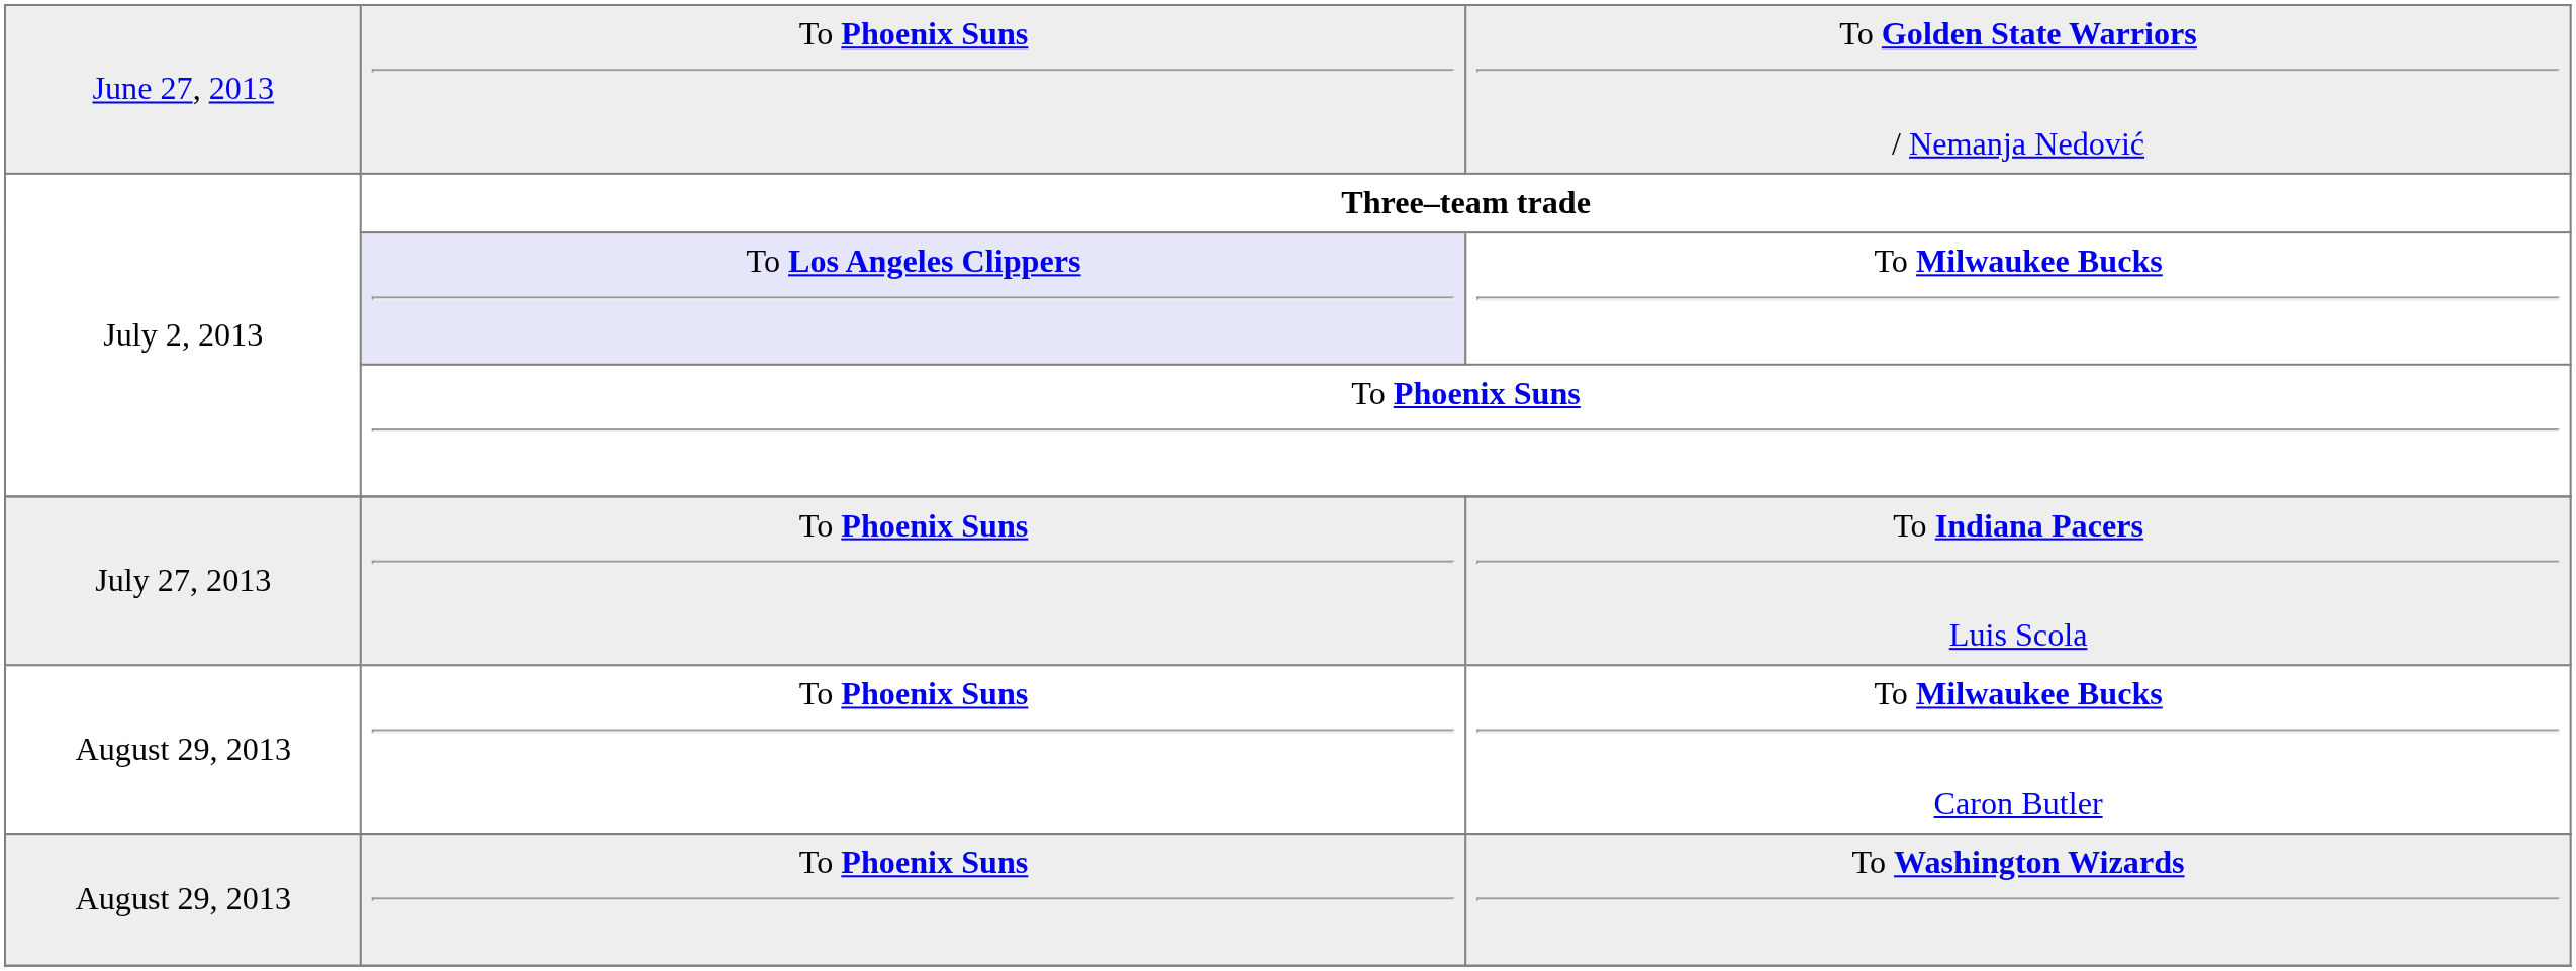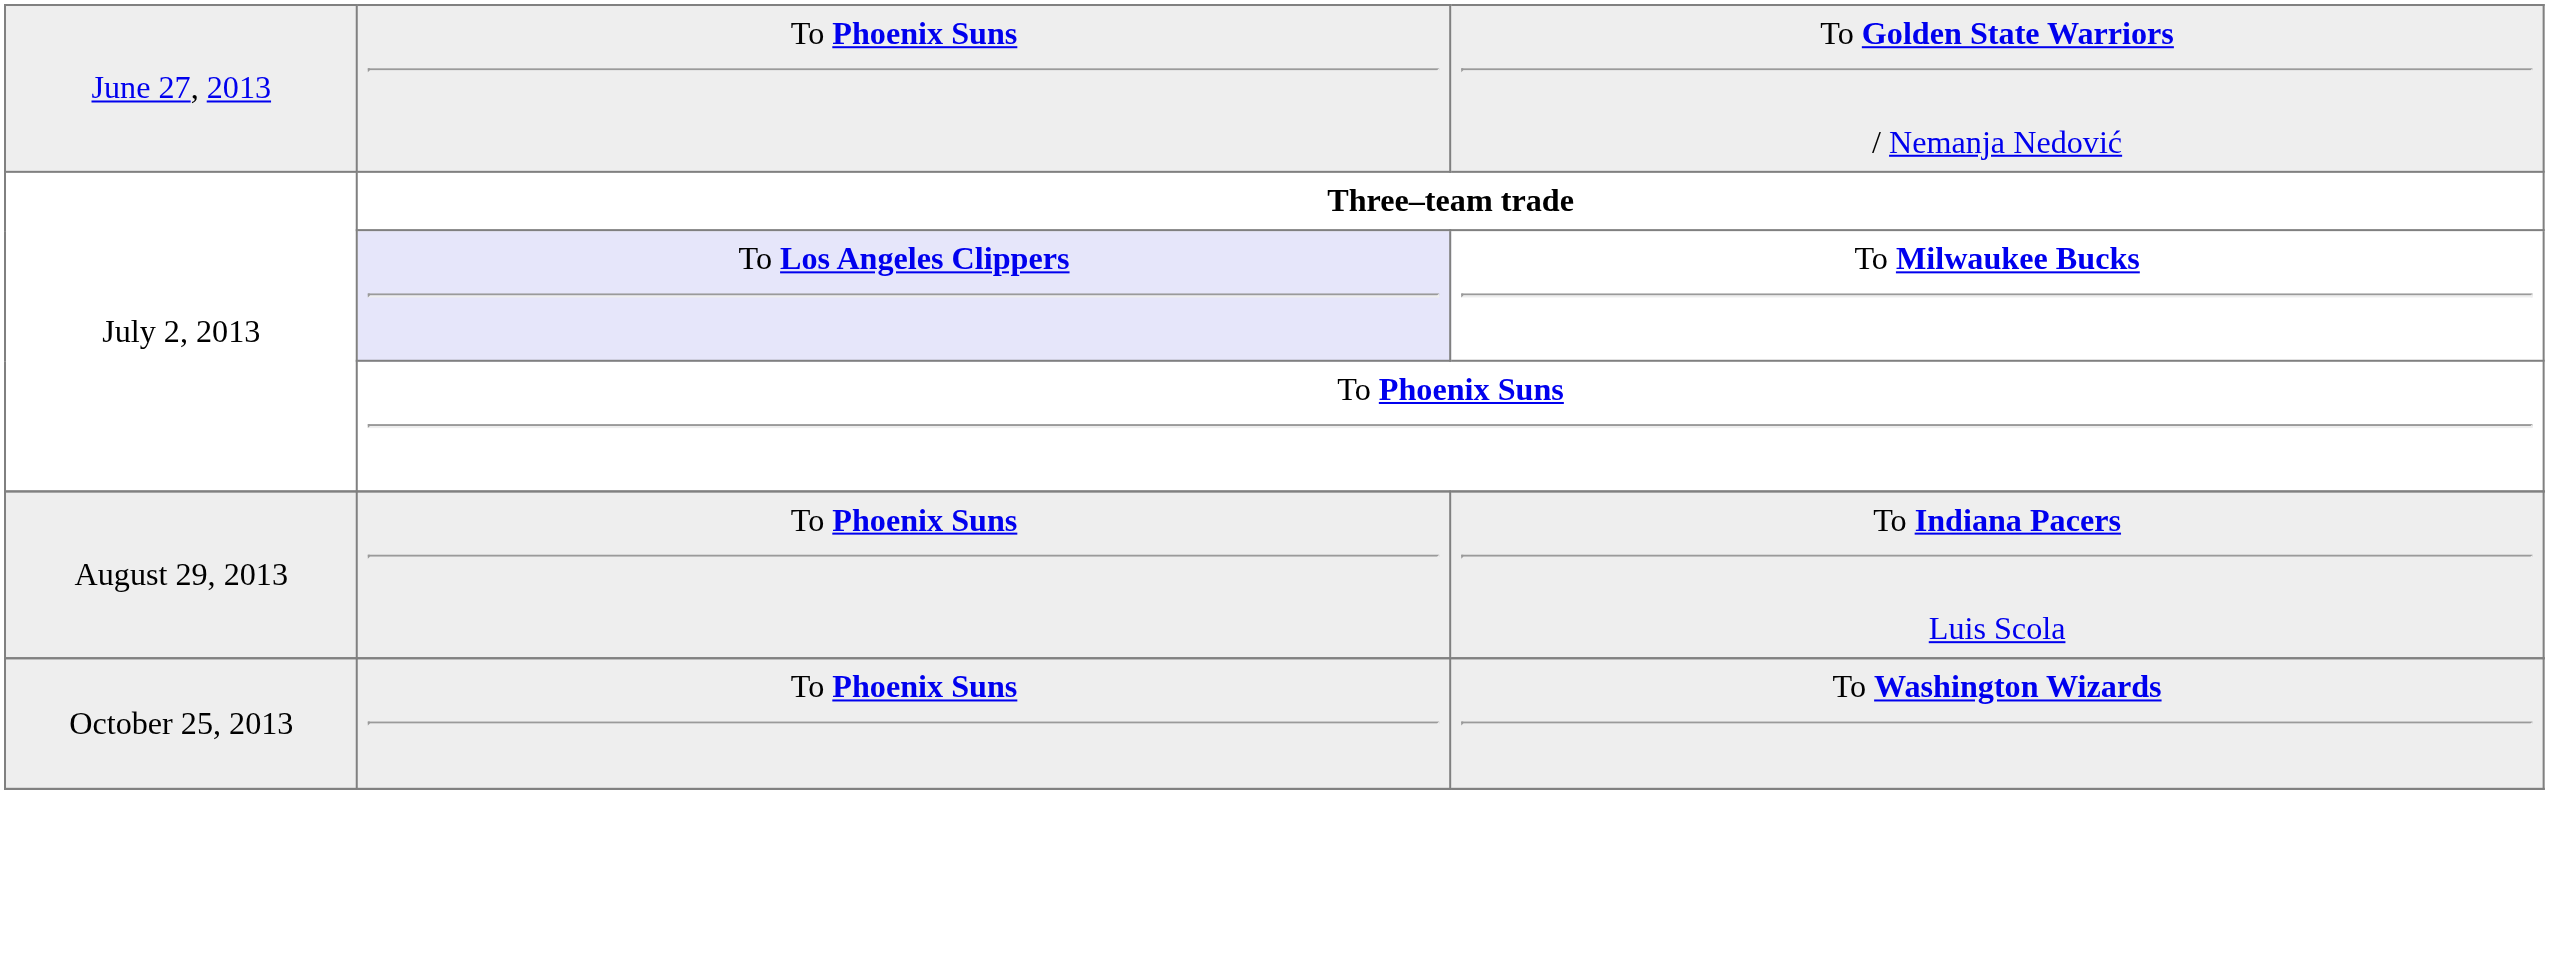 <table border="1" style="border-collapse:collapse; text-align:center; width:100%;" cellpadding="5">
 <tr style="background:#eee;">
 <td style="width:10%"><a href='#'>June 27</a>, <a href='#'>2013</a><br></td>
 <td style="width:31%; vertical-align:top;">To <strong><a href='#'>Phoenix Suns</a></strong><hr><br></td>
 <td style="width:31%; vertical-align:top;">To <strong><a href='#'>Golden State Warriors</a></strong><hr><br>/ <a href='#'>Nemanja Nedović</a></td>
 </tr>
 <tr>
 <td rowspan=3>July 2, 2013</td>
 <td colspan=2><strong>Three–team trade</strong></td>
 </tr>
 <tr>
 <td align="width:31%" valign="top" style="background: lavender;">To <strong><a href='#'>Los Angeles Clippers</a></strong><hr><br></td>
 <td align="width:31%" valign="top">To <strong><a href='#'>Milwaukee Bucks</a></strong><hr><br></td>
 </tr>
 <tr>
 <td colspan="2" align="center" valign="top">To <strong><a href='#'>Phoenix Suns</a></strong><hr><br></td>
 </tr>
 <tr>
 </tr>
 <tr style="background:#eee;">
-<td style="width:10%">July 27, 2013<br></td>
+<td style="width:10%">August 29, 2013<br></td>
 <td style="width:31%; vertical-align:top;">To <strong><a href='#'>Phoenix Suns</a></strong><hr><br></td>
 <td style="width:31%; vertical-align:top;">To <strong><a href='#'>Indiana Pacers</a></strong><hr><br> <a href='#'>Luis Scola</a></td>
 </tr>
 <tr>
-<td style="width:10%">August 29, 2013<br></td>
-<td style="width:31%; vertical-align:top;">To <strong><a href='#'>Phoenix Suns</a></strong><hr><br></td>
-<td style="width:31%; vertical-align:top;">To <strong><a href='#'>Milwaukee Bucks</a></strong><hr><br> <a href='#'>Caron Butler</a></td>
-</tr>
-<tr>
 </tr>
 <tr style="background:#eee;">
-<td style="width:10%">August 29, 2013<br></td>
+<td style="width:10%">October 25, 2013<br></td>
 <td style="width:31%; vertical-align:top;">To <strong><a href='#'>Phoenix Suns</a></strong><hr><br></td>
 <td style="width:31%; vertical-align:top;">To <strong><a href='#'>Washington Wizards</a></strong><hr><br></td>
 </tr>
 <tr>
 </tr>
 </table>
